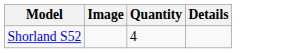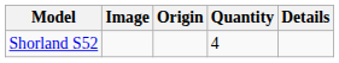 <table class="wikitable">
 <tr>
 <th>Model</th>
 <th>Image</th>
+<th>Origin</th>
 <th>Quantity</th>
 <th>Details</th>
 </tr>
 <tr>
 <td><a href='#'>Shorland S52</a></td>
 <td></td>
+<td></td>
 <td>4</td>
 <td></td>
 </tr>
 </table>
